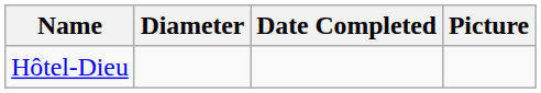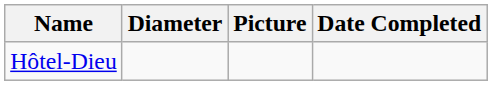 <table class="wikitable">
 <tr>
 <th>Name</th>
 <th>Diameter</th>
+<th>Picture</th>
 <th>Date Completed</th>
-<th>Picture</th>
 </tr>
 <tr>
 <td><a href='#'>Hôtel-Dieu</a></td>
 <td></td>
 <td></td>
 <td></td>
 </tr>
 </table>
